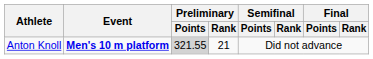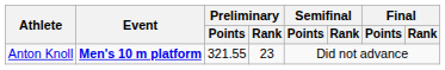 <table class=wikitable style="font-size:90%">
 <tr>
 <th rowspan="2">Athlete</th>
 <th rowspan="2">Event</th>
 <th colspan="2">Preliminary</th>
 <th colspan="2">Semifinal</th>
 <th colspan="2">Final</th>
 </tr>
 <tr style="font-size:95%">
 <th>Points</th>
 <th>Rank</th>
 <th>Points</th>
 <th>Rank</th>
 <th>Points</th>
 <th>Rank</th>
 </tr>
 <tr align=center>
 <td align=left><a href='#'>Anton Knoll</a></td>
 <td align=left><strong><a href='#'>Men's 10 m platform</a></strong></td>
-<td style="background: lightgrey;">321.55</td>
-<td>21</td>
+<td>321.55</td>
+<td>23</td>
 <td colspan="4">Did not advance</td>
 </tr>
 </table>
